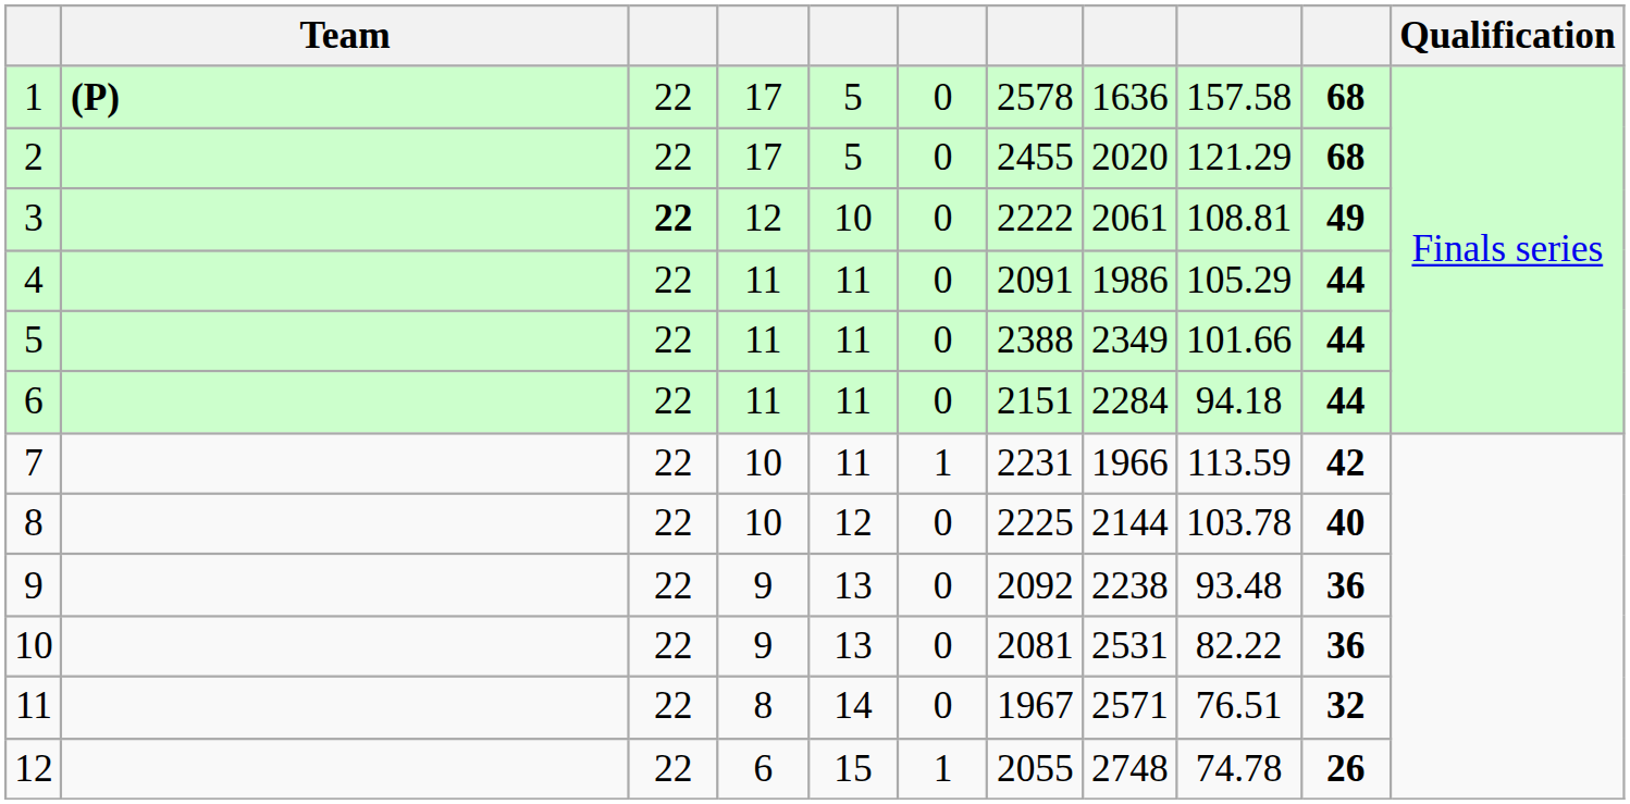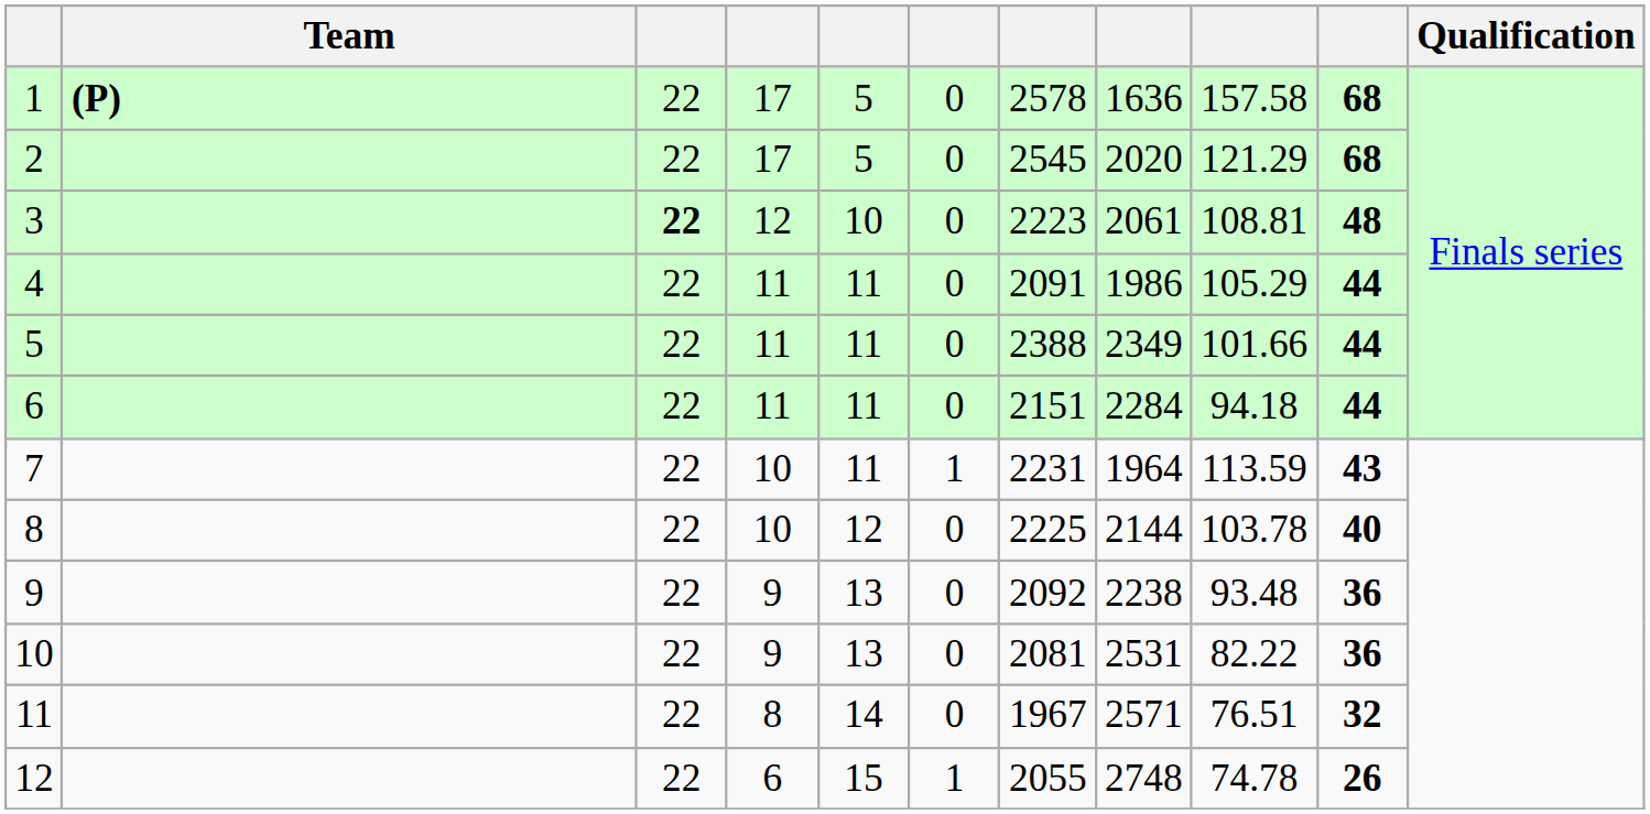 <table class="wikitable" style="text-align:center; margin-bottom:0">
 <tr>
 <th style="width:10px"></th>
 <th style="width:35%;">Team</th>
 <th style="width:30px;"></th>
 <th style="width:30px;"></th>
 <th style="width:30px;"></th>
 <th style="width:30px;"></th>
 <th style="width:30px;"></th>
 <th style="width:30px;"></th>
 <th style="width:30px;"></th>
 <th style="width:30px;"></th>
 <th>Qualification</th>
 </tr>
 <tr style="background:#ccffcc;">
 <td>1</td>
 <td style="text-align:left;"> <strong>(P)</strong></td>
 <td>22</td>
 <td>17</td>
 <td>5</td>
 <td>0</td>
 <td>2578</td>
 <td>1636</td>
 <td>157.58</td>
 <td><strong>68</strong></td>
 <td rowspan=6><a href='#'>Finals series</a></td>
 </tr>
 <tr style="background:#ccffcc;">
 <td>2</td>
 <td style="text-align:left;"></td>
 <td>22</td>
 <td>17</td>
 <td>5</td>
 <td>0</td>
-<td>2455</td>
+<td>2545</td>
 <td>2020</td>
 <td>121.29</td>
 <td><strong>68</strong></td>
 </tr>
 <tr style="background:#ccffcc;">
 <td>3</td>
 <td style="text-align:left;"></td>
 <td><strong>22</strong></td>
 <td>12</td>
 <td>10</td>
 <td>0</td>
-<td>2222</td>
+<td>2223</td>
 <td>2061</td>
 <td>108.81</td>
-<td><strong>49</strong></td>
+<td><strong>48</strong></td>
 </tr>
 <tr style="background:#ccffcc;">
 <td>4</td>
 <td style="text-align:left;"></td>
 <td>22</td>
 <td>11</td>
 <td>11</td>
 <td>0</td>
 <td>2091</td>
 <td>1986</td>
 <td>105.29</td>
 <td><strong>44</strong></td>
 </tr>
 <tr style="background:#ccffcc;">
 <td>5</td>
 <td style="text-align:left;"></td>
 <td>22</td>
 <td>11</td>
 <td>11</td>
 <td>0</td>
 <td>2388</td>
 <td>2349</td>
 <td>101.66</td>
 <td><strong>44</strong></td>
 </tr>
 <tr style="background:#ccffcc;">
 <td>6</td>
 <td style="text-align:left;"></td>
 <td>22</td>
 <td>11</td>
 <td>11</td>
 <td>0</td>
 <td>2151</td>
 <td>2284</td>
 <td>94.18</td>
 <td><strong>44</strong></td>
 </tr>
 <tr>
 <td>7</td>
 <td style="text-align:left;"></td>
 <td>22</td>
 <td>10</td>
 <td>11</td>
 <td>1</td>
 <td>2231</td>
-<td>1966</td>
+<td>1964</td>
 <td>113.59</td>
-<td><strong>42</strong></td>
+<td><strong>43</strong></td>
 </tr>
 <tr>
 <td>8</td>
 <td style="text-align:left;"></td>
 <td>22</td>
 <td>10</td>
 <td>12</td>
 <td>0</td>
 <td>2225</td>
 <td>2144</td>
 <td>103.78</td>
 <td><strong>40</strong></td>
 </tr>
 <tr>
 <td>9</td>
 <td style="text-align:left;"></td>
 <td>22</td>
 <td>9</td>
 <td>13</td>
 <td>0</td>
 <td>2092</td>
 <td>2238</td>
 <td>93.48</td>
 <td><strong>36</strong></td>
 </tr>
 <tr>
 <td>10</td>
 <td style="text-align:left;"></td>
 <td>22</td>
 <td>9</td>
 <td>13</td>
 <td>0</td>
 <td>2081</td>
 <td>2531</td>
 <td>82.22</td>
 <td><strong>36</strong></td>
 </tr>
 <tr>
 <td>11</td>
 <td style="text-align:left;"></td>
 <td>22</td>
 <td>8</td>
 <td>14</td>
 <td>0</td>
 <td>1967</td>
 <td>2571</td>
 <td>76.51</td>
 <td><strong>32</strong></td>
 </tr>
 <tr>
 <td>12</td>
 <td style="text-align:left;"></td>
 <td>22</td>
 <td>6</td>
 <td>15</td>
 <td>1</td>
 <td>2055</td>
 <td>2748</td>
 <td>74.78</td>
 <td><strong>26</strong></td>
 </tr>
 </table>
